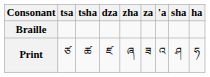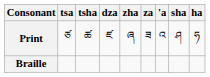 <table class="wikitable" style="text-align:center">
 <tr>
 <th>Consonant</th>
 <th>tsa</th>
 <th>tsha</th>
 <th>dza</th>
 <th>zha</th>
 <th>za</th>
 <th>'a</th>
 <th>sha</th>
 <th>ha</th>
 </tr>
 <tr>
+<th>Print</th>
+<td><span>ཙ </span></td>
+<td><span>ཚ </span></td>
+<td><span>ཛ </span></td>
+<td><span>ཞ </span></td>
+<td><span>ཟ </span></td>
+<td><span>འ </span></td>
+<td><span>ཤ </span></td>
+<td><span>ཧ </span></td>
+</tr>
+<tr>
 <th>Braille</th>
 <td></td>
 <td></td>
 <td></td>
 <td></td>
 <td></td>
 <td></td>
 <td></td>
 <td></td>
 </tr>
-<tr>
-<th>Print</th>
-<td><span>ཙ </span></td>
-<td><span>ཚ </span></td>
-<td><span>ཛ </span></td>
-<td><span>ཞ </span></td>
-<td><span>ཟ </span></td>
-<td><span>འ </span></td>
-<td><span>ཤ </span></td>
-<td><span>ཧ </span></td>
-</tr>
 </table>
